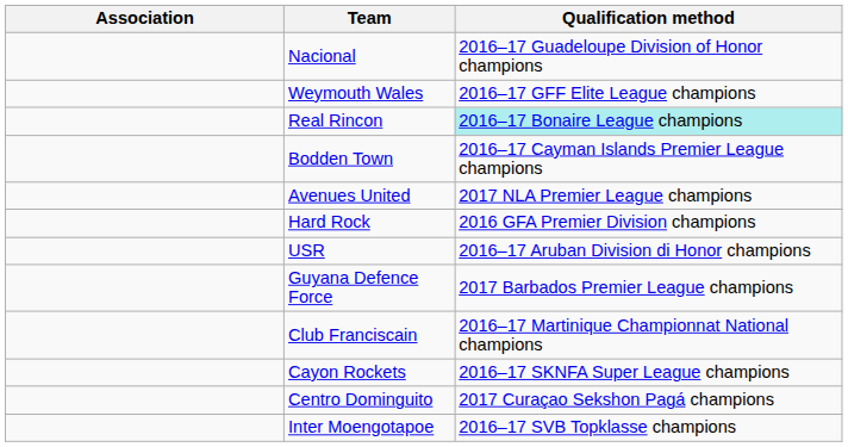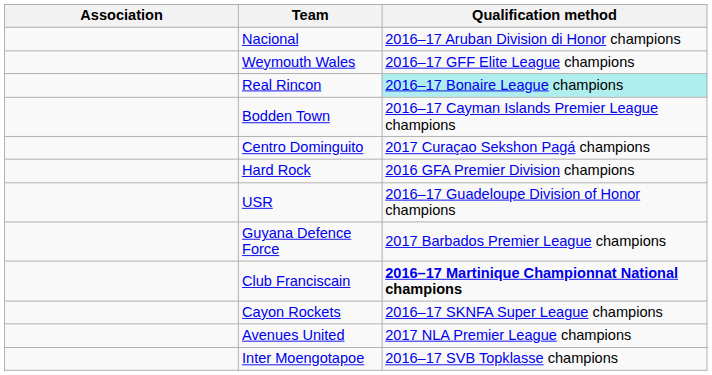 <table class="wikitable">
 <tr>
 <th width=250>Association</th>
 <th width=150>Team</th>
 <th width=350>Qualification method</th>
 </tr>
 <tr>
 <td></td>
 <td><a href='#'>Nacional</a></td>
-<td><a href='#'>2016–17 Guadeloupe Division of Honor</a> champions</td>
+<td><a href='#'>2016–17 Aruban Division di Honor</a> champions</td>
 </tr>
 <tr>
 <td></td>
 <td><a href='#'>Weymouth Wales</a></td>
 <td><a href='#'>2016–17 GFF Elite League</a> champions</td>
 </tr>
 <tr>
 <td></td>
 <td><a href='#'>Real Rincon</a></td>
 <td style="background: paleturquoise;"><a href='#'>2016–17 Bonaire League</a> champions</td>
 </tr>
 <tr>
 <td></td>
 <td><a href='#'>Bodden Town</a></td>
 <td><a href='#'>2016–17 Cayman Islands Premier League</a> champions</td>
 </tr>
 <tr>
 <td></td>
-<td><a href='#'>Avenues United</a></td>
-<td><a href='#'>2017 NLA Premier League</a> champions</td>
+<td><a href='#'>Centro Dominguito</a></td>
+<td><a href='#'>2017 Curaçao Sekshon Pagá</a> champions</td>
 </tr>
 <tr>
 <td></td>
 <td><a href='#'>Hard Rock</a></td>
 <td><a href='#'>2016 GFA Premier Division</a> champions</td>
 </tr>
 <tr>
 <td></td>
 <td><a href='#'>USR</a></td>
-<td><a href='#'>2016–17 Aruban Division di Honor</a> champions</td>
+<td><a href='#'>2016–17 Guadeloupe Division of Honor</a> champions</td>
 </tr>
 <tr>
 <td></td>
 <td><a href='#'>Guyana Defence Force</a></td>
 <td><a href='#'>2017 Barbados Premier League</a> champions</td>
 </tr>
 <tr>
 <td></td>
 <td><a href='#'>Club Franciscain</a></td>
-<td><a href='#'>2016–17 Martinique Championnat National</a> champions</td>
+<td><strong><a href='#'>2016–17 Martinique Championnat National</a> champions</strong></td>
 </tr>
 <tr>
 <td></td>
 <td><a href='#'>Cayon Rockets</a></td>
 <td><a href='#'>2016–17 SKNFA Super League</a> champions</td>
 </tr>
 <tr>
 <td></td>
-<td><a href='#'>Centro Dominguito</a></td>
-<td><a href='#'>2017 Curaçao Sekshon Pagá</a> champions</td>
+<td><a href='#'>Avenues United</a></td>
+<td><a href='#'>2017 NLA Premier League</a> champions</td>
 </tr>
 <tr>
 <td></td>
 <td><a href='#'>Inter Moengotapoe</a></td>
 <td><a href='#'>2016–17 SVB Topklasse</a> champions</td>
 </tr>
 </table>
